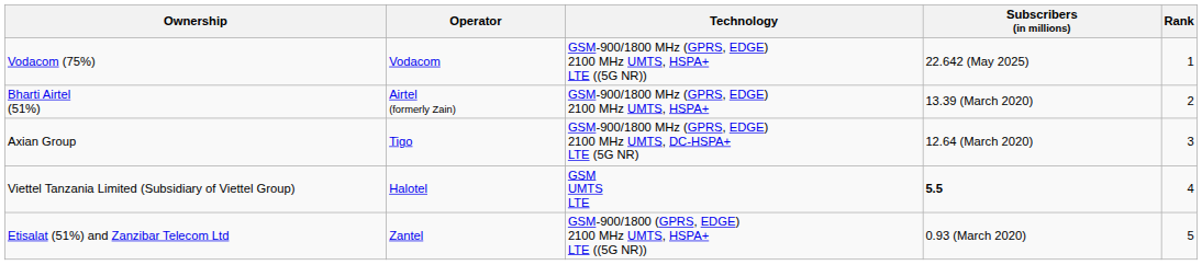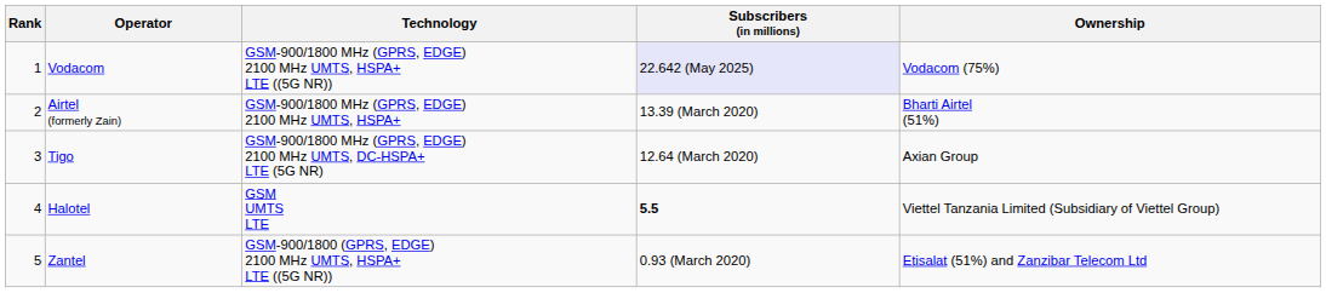 <table class="wikitable">
 <tr>
-<th style="width:32%;">Ownership</th>
+<th style="width:3%;">Rank</th>
 <th style="width:15%;">Operator</th>
 <th style="width:30%;">Technology</th>
 <th style="width:20%;">Subscribers<br><small>(in millions)</small></th>
-<th style="width:3%;">Rank</th>
+<th style="width:32%;">Ownership</th>
 </tr>
 <tr>
-<td><a href='#'>Vodacom</a> (75%)</td>
+<td align=right>1</td>
 <td><a href='#'>Vodacom</a></td>
 <td><a href='#'>GSM</a>-900/1800 MHz (<a href='#'>GPRS</a>, <a href='#'>EDGE</a>)<br>2100 MHz <a href='#'>UMTS</a>, <a href='#'>HSPA+</a><br><a href='#'>LTE</a> ((5G NR))</td>
-<td>22.642  (May 2025)</td>
-<td align=right>1</td>
+<td style="background: lavender;">22.642  (May 2025)</td>
+<td><a href='#'>Vodacom</a> (75%)</td>
 </tr>
 <tr>
-<td><a href='#'>Bharti Airtel</a><br>(51%)</td>
+<td align=right>2</td>
 <td><a href='#'>Airtel</a><br><small>(formerly Zain)</small></td>
 <td><a href='#'>GSM</a>-900/1800 MHz (<a href='#'>GPRS</a>, <a href='#'>EDGE</a>)<br>2100 MHz <a href='#'>UMTS</a>, <a href='#'>HSPA+</a></td>
 <td>13.39  (March 2020)</td>
-<td align=right>2</td>
+<td><a href='#'>Bharti Airtel</a><br>(51%)</td>
 </tr>
 <tr>
-<td>Axian Group</td>
+<td align=right>3</td>
 <td><a href='#'>Tigo</a></td>
 <td><a href='#'>GSM</a>-900/1800 MHz (<a href='#'>GPRS</a>, <a href='#'>EDGE</a>)<br>2100 MHz <a href='#'>UMTS</a>, <a href='#'>DC-HSPA+</a> <br><a href='#'>LTE</a> (5G NR)</td>
 <td>12.64  (March 2020)</td>
-<td align=right>3</td>
+<td>Axian Group</td>
 </tr>
 <tr>
-<td>Viettel Tanzania Limited (Subsidiary of Viettel Group)</td>
+<td align=right>4</td>
 <td><a href='#'>Halotel</a></td>
 <td><a href='#'>GSM</a><br> <a href='#'>UMTS</a><br><a href='#'>LTE</a></td>
 <td><strong>5.5</strong></td>
-<td align=right>4</td>
+<td>Viettel Tanzania Limited (Subsidiary of Viettel Group)</td>
 </tr>
 <tr>
-<td><a href='#'>Etisalat</a> (51%) and <a href='#'>Zanzibar Telecom Ltd</a></td>
+<td align=right>5</td>
 <td><a href='#'>Zantel</a></td>
 <td><a href='#'>GSM</a>-900/1800 (<a href='#'>GPRS</a>, <a href='#'>EDGE</a>)<br>2100 MHz <a href='#'>UMTS</a>, <a href='#'>HSPA+</a><br><a href='#'>LTE</a> ((5G NR))</td>
 <td>0.93  (March 2020)</td>
-<td align=right>5</td>
+<td><a href='#'>Etisalat</a> (51%) and <a href='#'>Zanzibar Telecom Ltd</a></td>
 </tr>
 </table>
